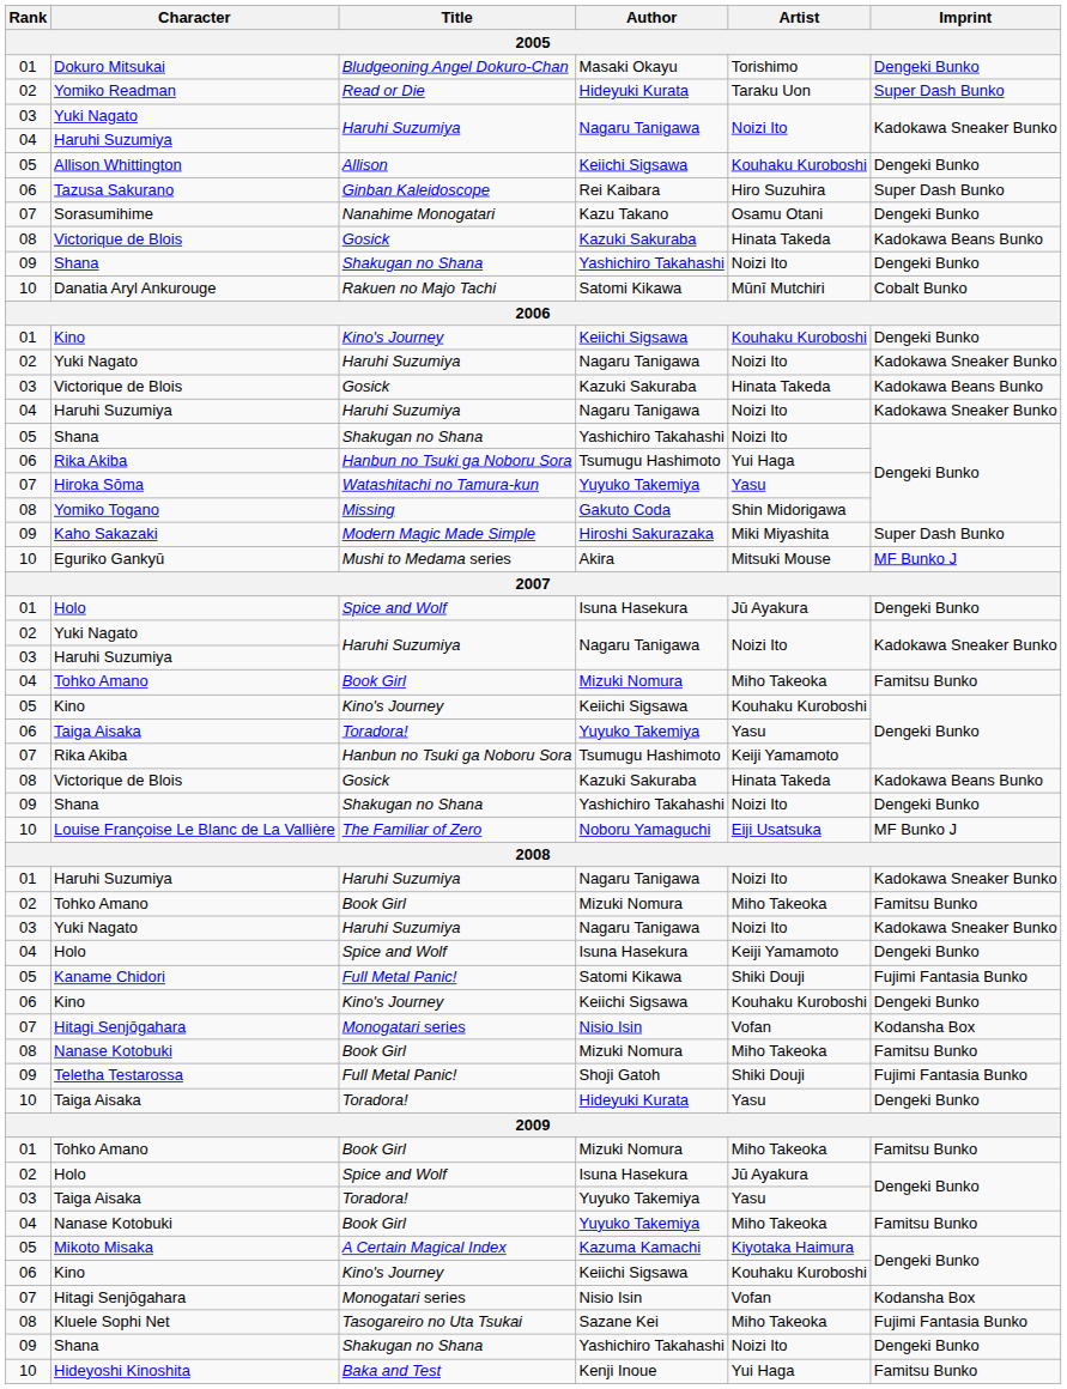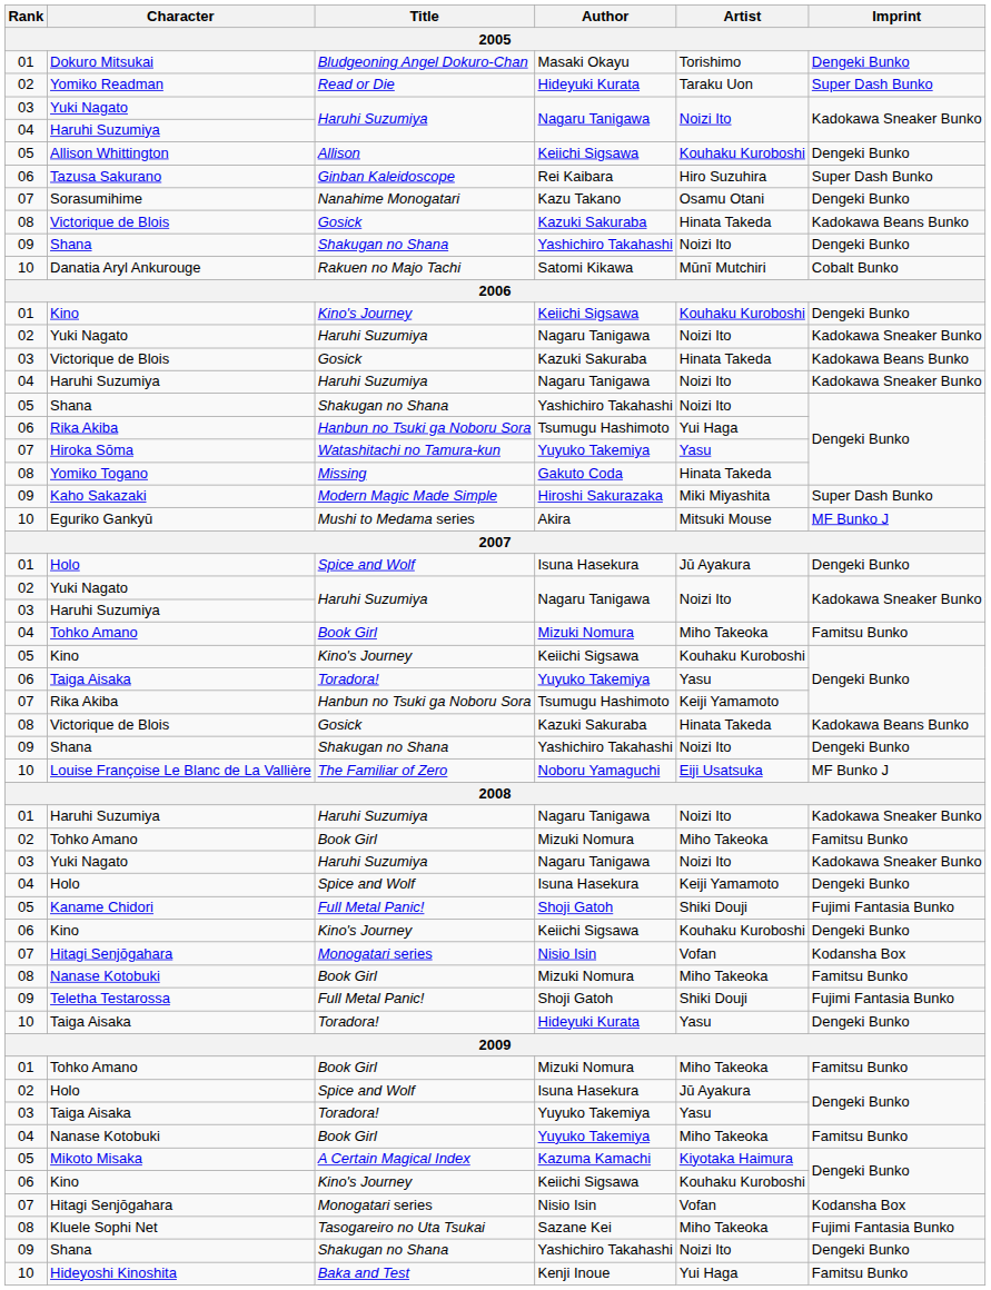 <table class="wikitable">
 <tr>
 <th>Rank</th>
 <th>Character</th>
 <th>Title</th>
 <th>Author</th>
 <th>Artist</th>
 <th>Imprint</th>
 </tr>
 <tr>
 <th colspan="6">2005</th>
 </tr>
 <tr>
 <td align="center">01</td>
 <td><a href='#'>Dokuro Mitsukai</a></td>
 <td><em><a href='#'>Bludgeoning Angel Dokuro-Chan</a></em></td>
 <td>Masaki Okayu</td>
 <td>Torishimo</td>
 <td><a href='#'>Dengeki Bunko</a></td>
 </tr>
 <tr>
 <td align="center">02</td>
 <td><a href='#'>Yomiko Readman</a></td>
 <td><em><a href='#'>Read or Die</a></em></td>
 <td><a href='#'>Hideyuki Kurata</a></td>
 <td>Taraku Uon</td>
 <td><a href='#'>Super Dash Bunko</a></td>
 </tr>
 <tr>
 <td align="center">03</td>
 <td><a href='#'>Yuki Nagato</a></td>
 <td rowspan="2"><em><a href='#'>Haruhi Suzumiya</a></em></td>
 <td rowspan="2"><a href='#'>Nagaru Tanigawa</a></td>
 <td rowspan="2"><a href='#'>Noizi Ito</a></td>
 <td rowspan="2">Kadokawa Sneaker Bunko</td>
 </tr>
 <tr>
 <td align="center">04</td>
 <td><a href='#'>Haruhi Suzumiya</a></td>
 </tr>
 <tr>
 <td align="center">05</td>
 <td><a href='#'>Allison Whittington</a></td>
 <td><em><a href='#'>Allison</a></em></td>
 <td><a href='#'>Keiichi Sigsawa</a></td>
 <td><a href='#'>Kouhaku Kuroboshi</a></td>
 <td>Dengeki Bunko</td>
 </tr>
 <tr>
 <td align="center">06</td>
 <td><a href='#'>Tazusa Sakurano</a></td>
 <td><em><a href='#'>Ginban Kaleidoscope</a></em></td>
 <td>Rei Kaibara</td>
 <td>Hiro Suzuhira</td>
 <td>Super Dash Bunko</td>
 </tr>
 <tr>
 <td align="center">07</td>
 <td>Sorasumihime</td>
 <td><em>Nanahime Monogatari</em></td>
 <td>Kazu Takano</td>
 <td>Osamu Otani</td>
 <td>Dengeki Bunko</td>
 </tr>
 <tr>
 <td align="center">08</td>
 <td><a href='#'>Victorique de Blois</a></td>
 <td><em><a href='#'>Gosick</a></em></td>
 <td><a href='#'>Kazuki Sakuraba</a></td>
 <td>Hinata Takeda</td>
 <td>Kadokawa Beans Bunko</td>
 </tr>
 <tr>
 <td align="center">09</td>
 <td><a href='#'>Shana</a></td>
 <td><em><a href='#'>Shakugan no Shana</a></em></td>
 <td><a href='#'>Yashichiro Takahashi</a></td>
 <td>Noizi Ito</td>
 <td>Dengeki Bunko</td>
 </tr>
 <tr>
 <td align="center">10</td>
 <td>Danatia Aryl Ankurouge</td>
 <td><em>Rakuen no Majo Tachi</em></td>
 <td>Satomi Kikawa</td>
 <td>Mūnī Mutchiri</td>
 <td>Cobalt Bunko</td>
 </tr>
 <tr>
 <th colspan="6">2006</th>
 </tr>
 <tr>
 <td align="center">01</td>
 <td><a href='#'>Kino</a></td>
 <td><em><a href='#'>Kino's Journey</a></em></td>
 <td><a href='#'>Keiichi Sigsawa</a></td>
 <td><a href='#'>Kouhaku Kuroboshi</a></td>
 <td>Dengeki Bunko</td>
 </tr>
 <tr>
 <td align="center">02</td>
 <td>Yuki Nagato</td>
 <td><em>Haruhi Suzumiya</em></td>
 <td>Nagaru Tanigawa</td>
 <td>Noizi Ito</td>
 <td>Kadokawa Sneaker Bunko</td>
 </tr>
 <tr>
 <td align="center">03</td>
 <td>Victorique de Blois</td>
 <td><em>Gosick</em></td>
 <td>Kazuki Sakuraba</td>
 <td>Hinata Takeda</td>
 <td>Kadokawa Beans Bunko</td>
 </tr>
 <tr>
 <td align="center">04</td>
 <td>Haruhi Suzumiya</td>
 <td><em>Haruhi Suzumiya</em></td>
 <td>Nagaru Tanigawa</td>
 <td>Noizi Ito</td>
 <td>Kadokawa Sneaker Bunko</td>
 </tr>
 <tr>
 <td align="center">05</td>
 <td>Shana</td>
 <td><em>Shakugan no Shana</em></td>
 <td>Yashichiro Takahashi</td>
 <td>Noizi Ito</td>
 <td rowspan="4">Dengeki Bunko</td>
 </tr>
 <tr>
 <td align="center">06</td>
 <td><a href='#'>Rika Akiba</a></td>
 <td><em><a href='#'>Hanbun no Tsuki ga Noboru Sora</a></em></td>
 <td>Tsumugu Hashimoto</td>
 <td>Yui Haga</td>
 </tr>
 <tr>
 <td align="center">07</td>
 <td><a href='#'>Hiroka Sōma</a></td>
 <td><em><a href='#'>Watashitachi no Tamura-kun</a></em></td>
 <td><a href='#'>Yuyuko Takemiya</a></td>
 <td><a href='#'>Yasu</a></td>
 </tr>
 <tr>
 <td align="center">08</td>
 <td><a href='#'>Yomiko Togano</a></td>
 <td><em><a href='#'>Missing</a></em></td>
 <td><a href='#'>Gakuto Coda</a></td>
-<td>Shin Midorigawa</td>
+<td>Hinata Takeda</td>
 </tr>
 <tr>
 <td align="center">09</td>
 <td><a href='#'>Kaho Sakazaki</a></td>
 <td><em><a href='#'>Modern Magic Made Simple</a></em></td>
 <td><a href='#'>Hiroshi Sakurazaka</a></td>
 <td>Miki Miyashita</td>
 <td>Super Dash Bunko</td>
 </tr>
 <tr>
 <td align="center">10</td>
 <td>Eguriko Gankyū</td>
 <td><em>Mushi to Medama</em> series</td>
 <td>Akira</td>
 <td>Mitsuki Mouse</td>
 <td><a href='#'>MF Bunko J</a></td>
 </tr>
 <tr>
 <th colspan="6">2007</th>
 </tr>
 <tr>
 <td align="center">01</td>
 <td><a href='#'>Holo</a></td>
 <td><em><a href='#'>Spice and Wolf</a></em></td>
 <td>Isuna Hasekura</td>
 <td>Jū Ayakura</td>
 <td>Dengeki Bunko</td>
 </tr>
 <tr>
 <td align="center">02</td>
 <td>Yuki Nagato</td>
 <td rowspan="2"><em>Haruhi Suzumiya</em></td>
 <td rowspan="2">Nagaru Tanigawa</td>
 <td rowspan="2">Noizi Ito</td>
 <td rowspan="2">Kadokawa Sneaker Bunko</td>
 </tr>
 <tr>
 <td align="center">03</td>
 <td>Haruhi Suzumiya</td>
 </tr>
 <tr>
 <td align="center">04</td>
 <td><a href='#'>Tohko Amano</a></td>
 <td><em><a href='#'>Book Girl</a></em></td>
 <td><a href='#'>Mizuki Nomura</a></td>
 <td>Miho Takeoka</td>
 <td>Famitsu Bunko</td>
 </tr>
 <tr>
 <td align="center">05</td>
 <td>Kino</td>
 <td><em>Kino's Journey</em></td>
 <td>Keiichi Sigsawa</td>
 <td>Kouhaku Kuroboshi</td>
 <td rowspan="3">Dengeki Bunko</td>
 </tr>
 <tr>
 <td align="center">06</td>
 <td><a href='#'>Taiga Aisaka</a></td>
 <td><em><a href='#'>Toradora!</a></em></td>
 <td><a href='#'>Yuyuko Takemiya</a></td>
 <td>Yasu</td>
 </tr>
 <tr>
 <td align="center">07</td>
 <td>Rika Akiba</td>
 <td><em>Hanbun no Tsuki ga Noboru Sora</em></td>
 <td>Tsumugu Hashimoto</td>
 <td>Keiji Yamamoto</td>
 </tr>
 <tr>
 <td align="center">08</td>
 <td>Victorique de Blois</td>
 <td><em>Gosick</em></td>
 <td>Kazuki Sakuraba</td>
 <td>Hinata Takeda</td>
 <td>Kadokawa Beans Bunko</td>
 </tr>
 <tr>
 <td align="center">09</td>
 <td>Shana</td>
 <td><em>Shakugan no Shana</em></td>
 <td>Yashichiro Takahashi</td>
 <td>Noizi Ito</td>
 <td>Dengeki Bunko</td>
 </tr>
 <tr>
 <td align="center">10</td>
 <td><a href='#'>Louise Françoise Le Blanc de La Vallière</a></td>
 <td><em><a href='#'>The Familiar of Zero</a></em></td>
 <td><a href='#'>Noboru Yamaguchi</a></td>
 <td><a href='#'>Eiji Usatsuka</a></td>
 <td>MF Bunko J</td>
 </tr>
 <tr>
 <th colspan="6">2008</th>
 </tr>
 <tr>
 <td align="center">01</td>
 <td>Haruhi Suzumiya</td>
 <td><em>Haruhi Suzumiya</em></td>
 <td>Nagaru Tanigawa</td>
 <td>Noizi Ito</td>
 <td>Kadokawa Sneaker Bunko</td>
 </tr>
 <tr>
 <td align="center">02</td>
 <td>Tohko Amano</td>
 <td><em>Book Girl</em></td>
 <td>Mizuki Nomura</td>
 <td>Miho Takeoka</td>
 <td>Famitsu Bunko</td>
 </tr>
 <tr>
 <td align="center">03</td>
 <td>Yuki Nagato</td>
 <td><em>Haruhi Suzumiya</em></td>
 <td>Nagaru Tanigawa</td>
 <td>Noizi Ito</td>
 <td>Kadokawa Sneaker Bunko</td>
 </tr>
 <tr>
 <td align="center">04</td>
 <td>Holo</td>
 <td><em>Spice and Wolf</em></td>
 <td>Isuna Hasekura</td>
 <td>Keiji Yamamoto</td>
 <td>Dengeki Bunko</td>
 </tr>
 <tr>
 <td align="center">05</td>
 <td><a href='#'>Kaname Chidori</a></td>
 <td><em><a href='#'>Full Metal Panic!</a></em></td>
-<td>Satomi Kikawa</td>
+<td><a href='#'>Shoji Gatoh</a></td>
 <td>Shiki Douji</td>
 <td>Fujimi Fantasia Bunko</td>
 </tr>
 <tr>
 <td align="center">06</td>
 <td>Kino</td>
 <td><em>Kino's Journey</em></td>
 <td>Keiichi Sigsawa</td>
 <td>Kouhaku Kuroboshi</td>
 <td>Dengeki Bunko</td>
 </tr>
 <tr>
 <td align="center">07</td>
 <td><a href='#'>Hitagi Senjōgahara</a></td>
 <td><a href='#'><em>Monogatari</em> series</a></td>
 <td><a href='#'>Nisio Isin</a></td>
 <td>Vofan</td>
 <td>Kodansha Box</td>
 </tr>
 <tr>
 <td align="center">08</td>
 <td><a href='#'>Nanase Kotobuki</a></td>
 <td><em>Book Girl</em></td>
 <td>Mizuki Nomura</td>
 <td>Miho Takeoka</td>
 <td>Famitsu Bunko</td>
 </tr>
 <tr>
 <td align="center">09</td>
 <td><a href='#'>Teletha Testarossa</a></td>
 <td><em>Full Metal Panic!</em></td>
 <td>Shoji Gatoh</td>
 <td>Shiki Douji</td>
 <td>Fujimi Fantasia Bunko</td>
 </tr>
 <tr>
 <td align="center">10</td>
 <td>Taiga Aisaka</td>
 <td><em>Toradora!</em></td>
 <td><a href='#'>Hideyuki Kurata</a></td>
 <td>Yasu</td>
 <td>Dengeki Bunko</td>
 </tr>
 <tr>
 <th colspan="6">2009</th>
 </tr>
 <tr>
 <td align="center">01</td>
 <td>Tohko Amano</td>
 <td><em>Book Girl</em></td>
 <td>Mizuki Nomura</td>
 <td>Miho Takeoka</td>
 <td>Famitsu Bunko</td>
 </tr>
 <tr>
 <td align="center">02</td>
 <td>Holo</td>
 <td><em>Spice and Wolf</em></td>
 <td>Isuna Hasekura</td>
 <td>Jū Ayakura</td>
 <td rowspan="2">Dengeki Bunko</td>
 </tr>
 <tr>
 <td align="center">03</td>
 <td>Taiga Aisaka</td>
 <td><em>Toradora!</em></td>
 <td>Yuyuko Takemiya</td>
 <td>Yasu</td>
 </tr>
 <tr>
 <td align="center">04</td>
 <td>Nanase Kotobuki</td>
 <td><em>Book Girl</em></td>
 <td><a href='#'>Yuyuko Takemiya</a></td>
 <td>Miho Takeoka</td>
 <td>Famitsu Bunko</td>
 </tr>
 <tr>
 <td align="center">05</td>
 <td><a href='#'>Mikoto Misaka</a></td>
 <td><em><a href='#'>A Certain Magical Index</a></em></td>
 <td><a href='#'>Kazuma Kamachi</a></td>
 <td><a href='#'>Kiyotaka Haimura</a></td>
 <td rowspan="2">Dengeki Bunko</td>
 </tr>
 <tr>
 <td align="center">06</td>
 <td>Kino</td>
 <td><em>Kino's Journey</em></td>
 <td>Keiichi Sigsawa</td>
 <td>Kouhaku Kuroboshi</td>
 </tr>
 <tr>
 <td align="center">07</td>
 <td>Hitagi Senjōgahara</td>
 <td><em>Monogatari</em> series</td>
 <td>Nisio Isin</td>
 <td>Vofan</td>
 <td>Kodansha Box</td>
 </tr>
 <tr>
 <td align="center">08</td>
 <td>Kluele Sophi Net</td>
 <td><em>Tasogareiro no Uta Tsukai</em></td>
 <td>Sazane Kei</td>
 <td>Miho Takeoka</td>
 <td>Fujimi Fantasia Bunko</td>
 </tr>
 <tr>
 <td align="center">09</td>
 <td>Shana</td>
 <td><em>Shakugan no Shana</em></td>
 <td>Yashichiro Takahashi</td>
 <td>Noizi Ito</td>
 <td>Dengeki Bunko</td>
 </tr>
 <tr>
 <td align="center">10</td>
 <td><a href='#'>Hideyoshi Kinoshita</a></td>
 <td><em><a href='#'>Baka and Test</a></em></td>
 <td>Kenji Inoue</td>
 <td>Yui Haga</td>
 <td>Famitsu Bunko</td>
 </tr>
 </table>
